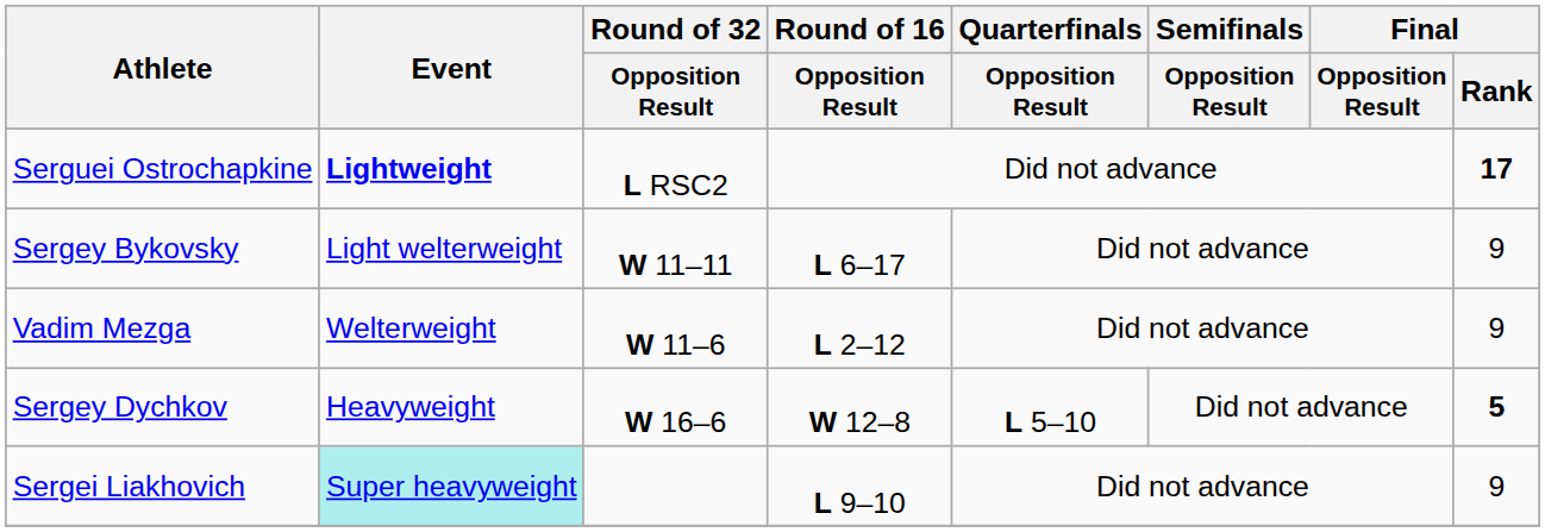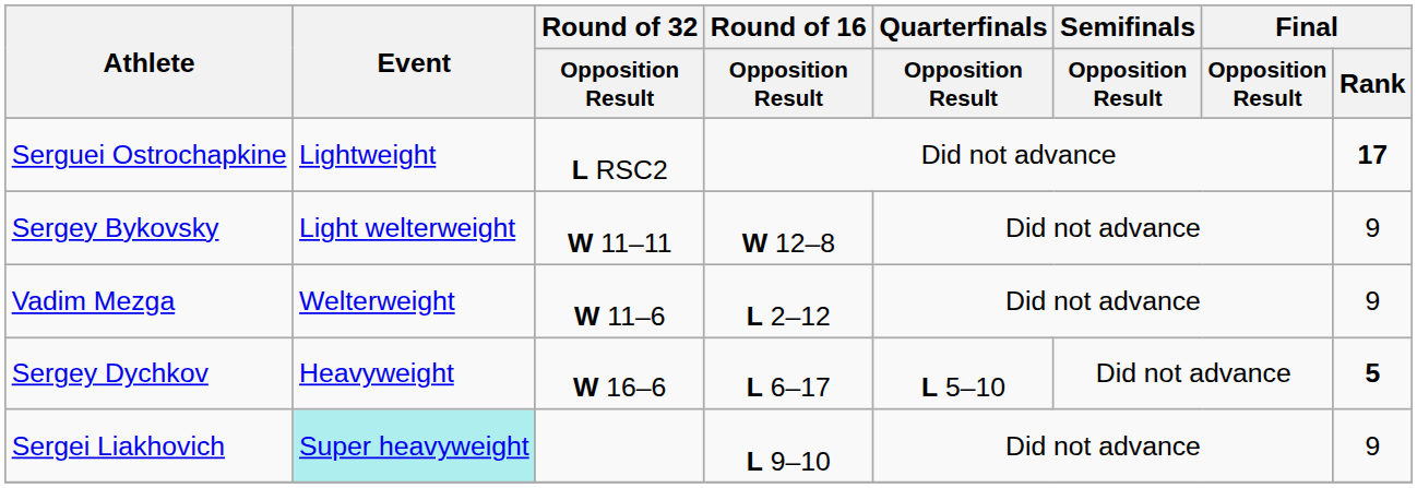 <table class=wikitable style="font-size:90%">
 <tr>
 <th rowspan="2">Athlete</th>
 <th rowspan="2">Event</th>
 <th>Round of 32</th>
 <th>Round of 16</th>
 <th>Quarterfinals</th>
 <th>Semifinals</th>
 <th colspan="2">Final</th>
 </tr>
 <tr>
 <th style="line-height:1em"><small>Opposition<br>Result</small></th>
 <th style="line-height:1em"><small>Opposition<br>Result</small></th>
 <th style="line-height:1em"><small>Opposition<br>Result</small></th>
 <th style="line-height:1em"><small>Opposition<br>Result</small></th>
 <th style="line-height:1em"><small>Opposition<br>Result</small></th>
 <th>Rank</th>
 </tr>
 <tr>
 <td><a href='#'>Serguei Ostrochapkine</a></td>
-<td><strong><a href='#'>Lightweight</a></strong></td>
+<td><a href='#'>Lightweight</a></td>
 <td align="center"><br><strong>L</strong> RSC2</td>
 <td align="center" colspan="4">Did not advance</td>
 <td align=center><strong>17</strong></td>
 </tr>
 <tr>
 <td><a href='#'>Sergey Bykovsky</a></td>
 <td><a href='#'>Light welterweight</a></td>
 <td align="center"><br><strong>W</strong> 11–11</td>
-<td align="center"><br><strong>L</strong> 6–17</td>
+<td align="center"><br><strong>W</strong> 12–8</td>
 <td align="center" colspan="3">Did not advance</td>
 <td align=center>9</td>
 </tr>
 <tr>
 <td><a href='#'>Vadim Mezga</a></td>
 <td><a href='#'>Welterweight</a></td>
 <td align="center"><br><strong>W</strong> 11–6</td>
 <td align="center"><br><strong>L</strong> 2–12</td>
 <td align="center" colspan="3">Did not advance</td>
 <td align=center>9</td>
 </tr>
 <tr>
 <td><a href='#'>Sergey Dychkov</a></td>
 <td><a href='#'>Heavyweight</a></td>
 <td align="center"><br><strong>W</strong> 16–6</td>
-<td align="center"><br><strong>W</strong> 12–8</td>
+<td align="center"><br><strong>L</strong> 6–17</td>
 <td align="center"><br><strong>L</strong> 5–10</td>
 <td align="center" colspan="2">Did not advance</td>
 <td align=center><strong>5</strong></td>
 </tr>
 <tr>
 <td><a href='#'>Sergei Liakhovich</a></td>
 <td style="background: paleturquoise;"><a href='#'>Super heavyweight</a></td>
 <td></td>
 <td align="center"><br><strong>L</strong> 9–10</td>
 <td align="center" colspan="3">Did not advance</td>
 <td align=center>9</td>
 </tr>
 <tr>
 </tr>
 </table>
